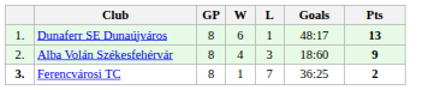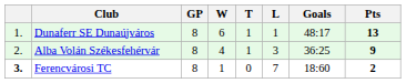 <table class="wikitable">
 <tr>
 <th width="30"></th>
 <th width="200">Club</th>
 <th width="30">GP</th>
 <th width="30">W</th>
+<th width="30">T</th>
 <th width="30">L</th>
 <th width="70">Goals</th>
 <th width="70">Pts</th>
 </tr>
 <tr bgcolor="#e6fae6" align="center">
 <td>1.</td>
 <td align="left"><a href='#'>Dunaferr SE Dunaújváros</a></td>
 <td>8</td>
 <td>6</td>
 <td>1</td>
+<td>1</td>
 <td>48:17</td>
 <td><strong>13</strong></td>
 </tr>
 <tr bgcolor="#e6fae6" align="center">
 <td>2.</td>
 <td align="left"><a href='#'>Alba Volán Székesfehérvár</a></td>
 <td>8</td>
 <td>4</td>
+<td>1</td>
 <td>3</td>
-<td>18:60</td>
+<td>36:25</td>
 <td><strong>9</strong></td>
 </tr>
 <tr bgcolor="#FFFFFF" align="center">
 <td><strong>3.</strong></td>
 <td align="left"><a href='#'>Ferencvárosi TC</a></td>
 <td>8</td>
 <td>1</td>
+<td>0</td>
 <td>7</td>
-<td>36:25</td>
+<td>18:60</td>
 <td><strong>2</strong></td>
 </tr>
 </table>
